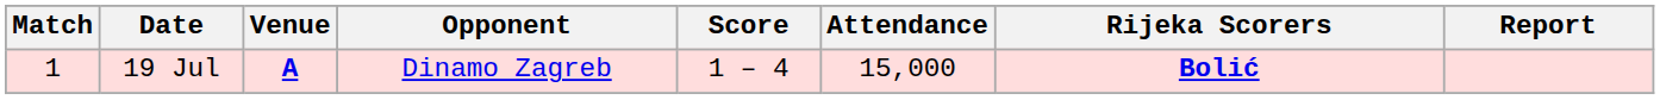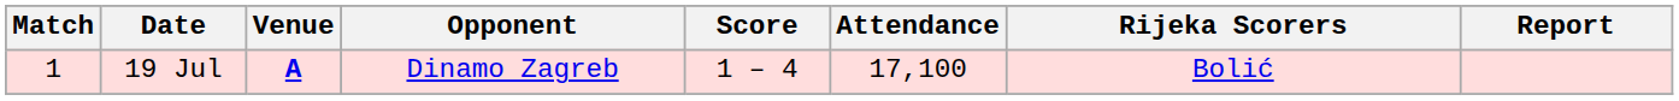 <table class="wikitable sortable" style="text-align: center; font-size:95%;">
 <tr>
 <th width="30">Match</th>
 <th width="60">Date</th>
 <th width="20">Venue</th>
 <th width="150">Opponent</th>
 <th width="60">Score</th>
 <th width="40">Attendance</th>
 <th width="200">Rijeka Scorers</th>
 <th width="90" class="unsortable">Report</th>
 </tr>
 <tr bgcolor="#ffdddd">
 <td>1</td>
 <td>19 Jul</td>
 <td><strong><a href='#'>A</a></strong></td>
 <td><a href='#'>Dinamo Zagreb</a></td>
 <td>1 – 4</td>
-<td>15,000</td>
-<td><strong><a href='#'>Bolić</a></strong></td>
+<td>17,100</td>
+<td><a href='#'>Bolić</a></td>
 <td></td>
 </tr>
 </table>
